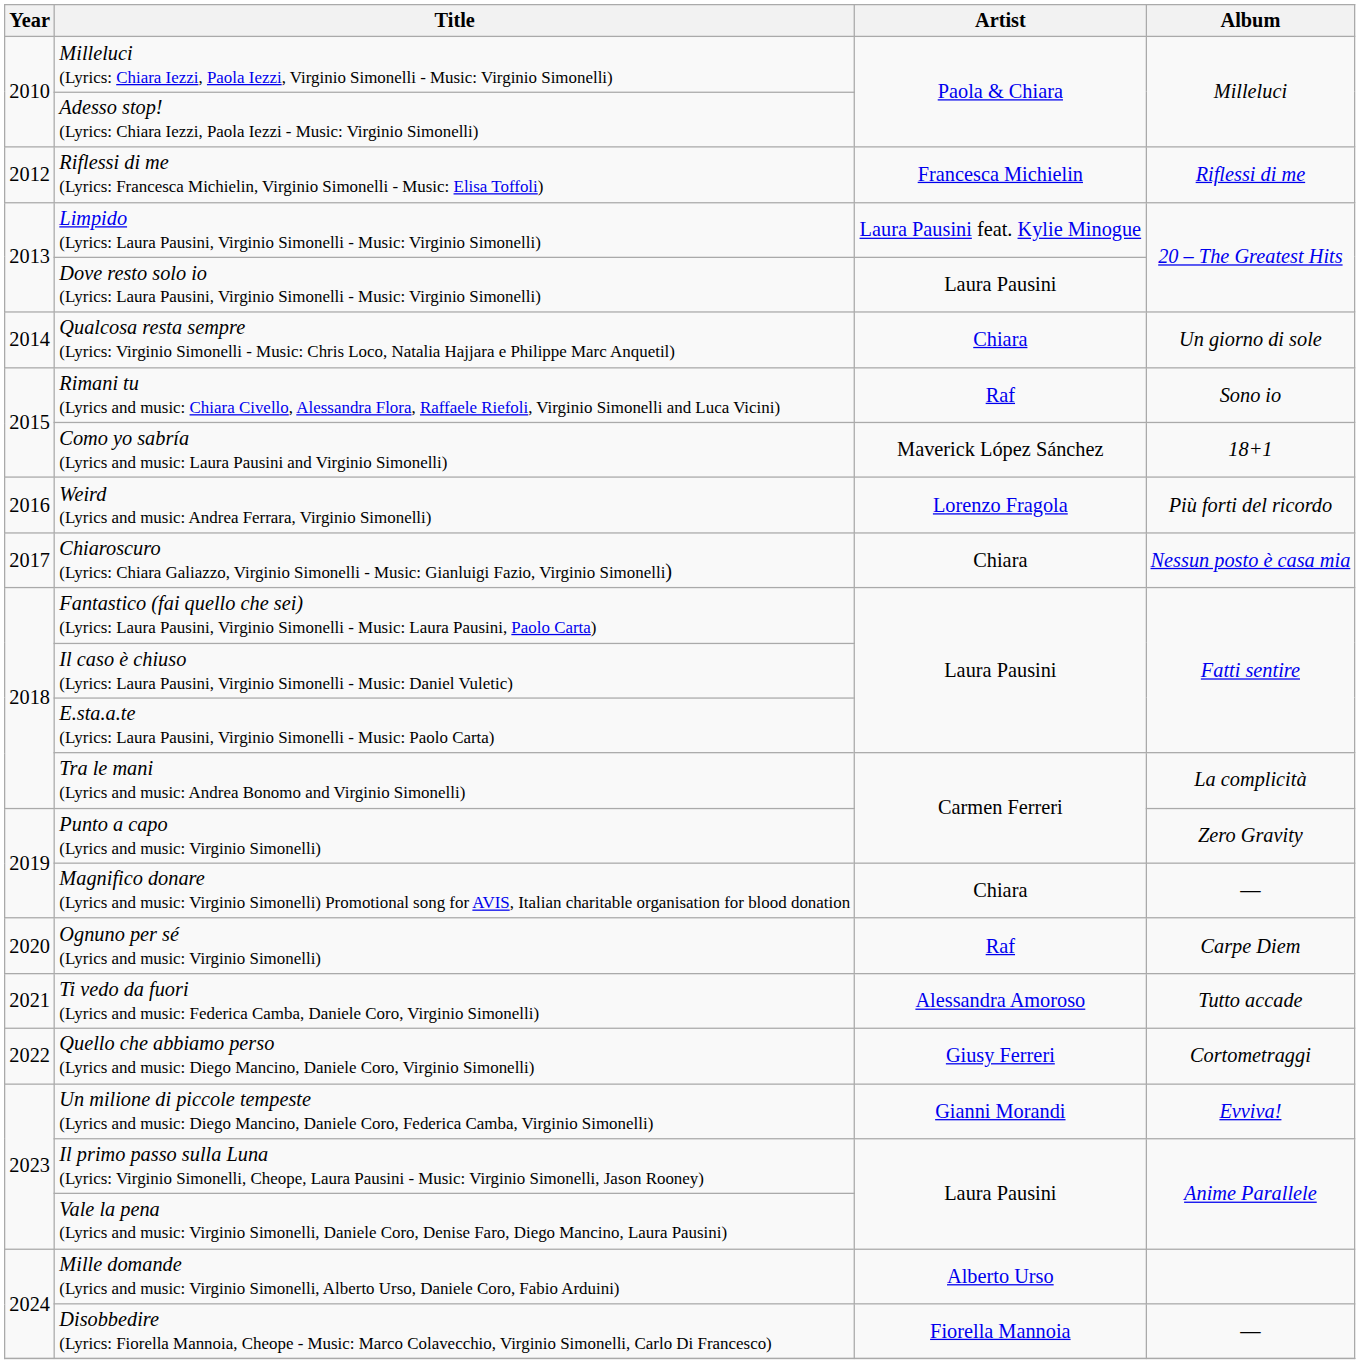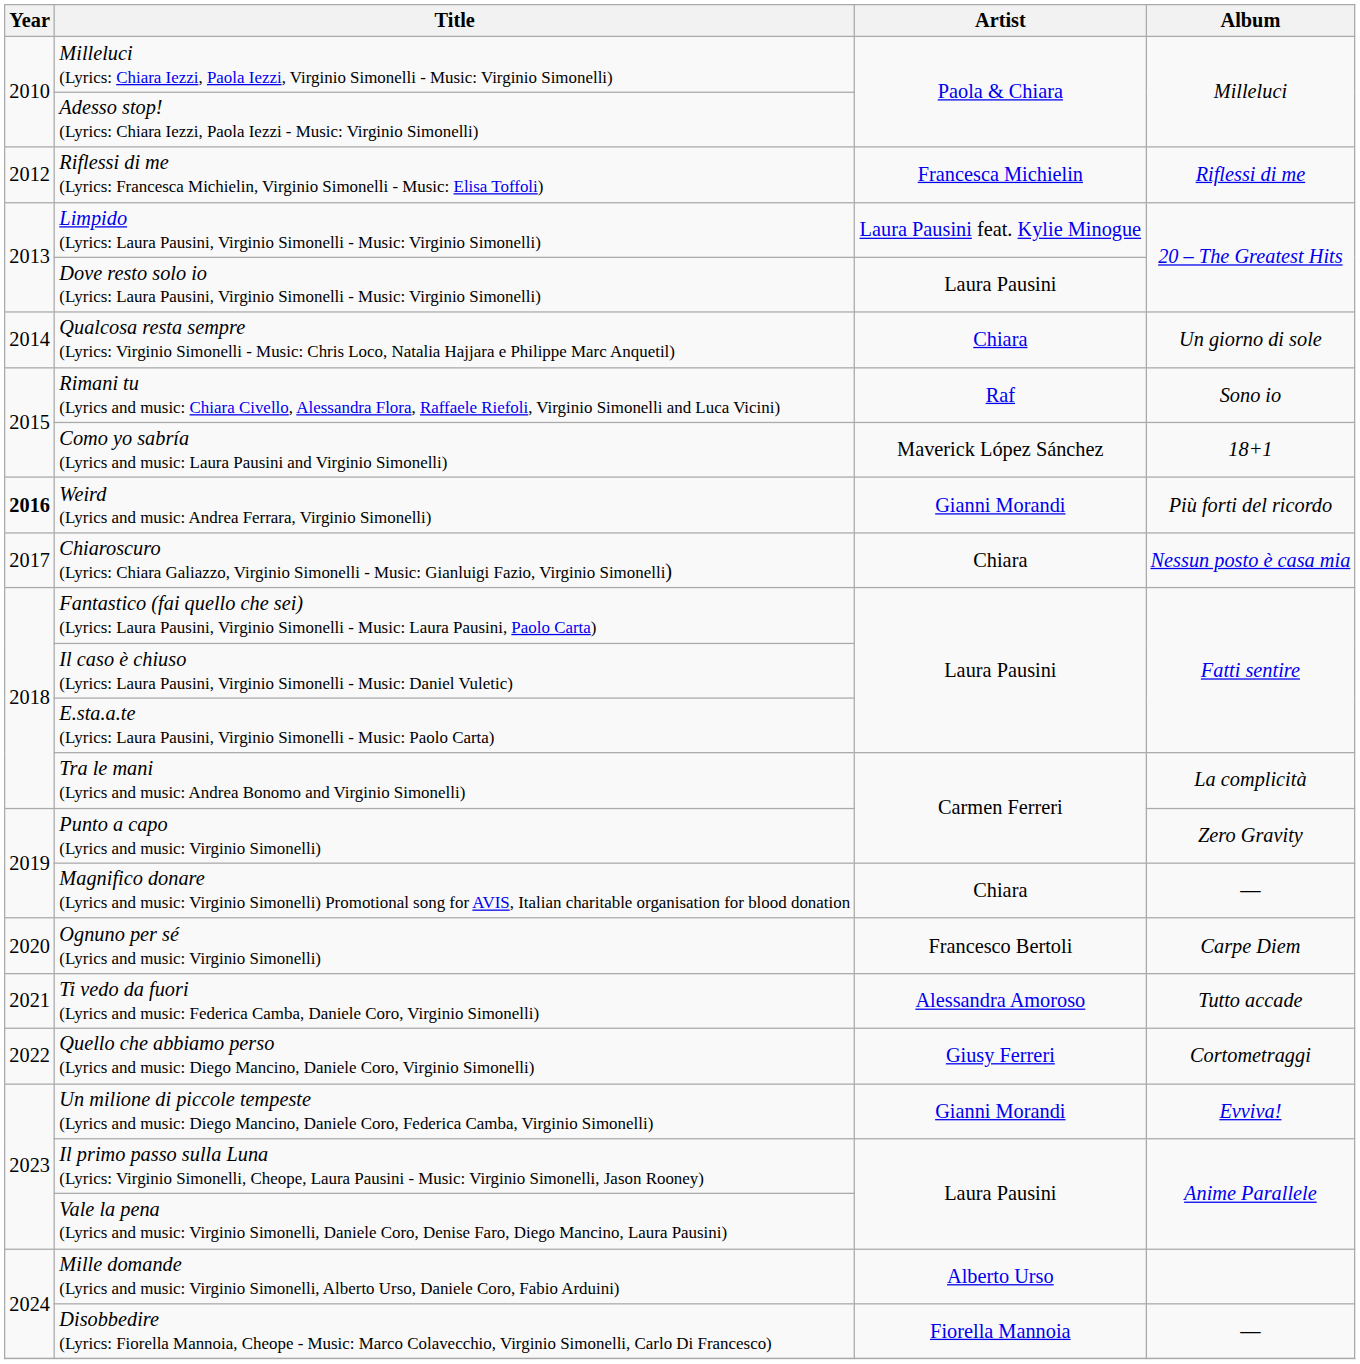 <table class="wikitable">
 <tr>
 <th>Year</th>
 <th>Title</th>
 <th>Artist</th>
 <th>Album</th>
 </tr>
 <tr>
 <td rowspan="2">2010</td>
 <td><em>Milleluci</em><br><small>(Lyrics: <a href='#'>Chiara Iezzi</a>, <a href='#'>Paola Iezzi</a>, Virginio Simonelli - Music: Virginio Simonelli)</small></td>
 <td align="center" rowspan="2"><a href='#'>Paola & Chiara</a></td>
 <td align="center" rowspan="2"><em>Milleluci</em></td>
 </tr>
 <tr>
 <td><em>Adesso stop!</em><br><small>(Lyrics: Chiara Iezzi, Paola Iezzi - Music: Virginio Simonelli)</small></td>
 </tr>
 <tr>
 <td>2012</td>
 <td><em>Riflessi di me</em><br><small>(Lyrics: Francesca Michielin, Virginio Simonelli - Music: <a href='#'>Elisa Toffoli</a>)</small></td>
 <td align="center"><a href='#'>Francesca Michielin</a></td>
 <td align="center"><em><a href='#'>Riflessi di me</a></em></td>
 </tr>
 <tr>
 <td rowspan="2">2013</td>
 <td><em><a href='#'>Limpido</a></em><br><small>(Lyrics: Laura Pausini, Virginio Simonelli - Music: Virginio Simonelli)</small></td>
 <td align="center"><a href='#'>Laura Pausini</a> feat. <a href='#'>Kylie Minogue</a></td>
 <td align="center" rowspan="2"><em><a href='#'>20 – The Greatest Hits</a></em></td>
 </tr>
 <tr>
 <td><em>Dove resto solo io</em><br><small>(Lyrics: Laura Pausini, Virginio Simonelli - Music: Virginio Simonelli)</small></td>
 <td align="center">Laura Pausini</td>
 </tr>
 <tr>
 <td>2014</td>
 <td><em>Qualcosa resta sempre</em><br><small>(Lyrics: Virginio Simonelli - Music: Chris Loco, Natalia Hajjara e Philippe Marc Anquetil)</small></td>
 <td align="center"><a href='#'>Chiara</a></td>
 <td align="center"><em>Un giorno di sole</em></td>
 </tr>
 <tr>
 <td rowspan="2">2015</td>
 <td><em>Rimani tu</em><br><small>(Lyrics and music: <a href='#'>Chiara Civello</a>, <a href='#'>Alessandra Flora</a>, <a href='#'>Raffaele Riefoli</a>, Virginio Simonelli and Luca Vicini)</small></td>
 <td align="center"><a href='#'>Raf</a></td>
 <td align="center"><em>Sono io</em></td>
 </tr>
 <tr>
 <td><em>Como yo sabría</em><br><small>(Lyrics and music: Laura Pausini and Virginio Simonelli)</small></td>
 <td align="center">Maverick López Sánchez</td>
 <td align="center"><em>18+1</em></td>
 </tr>
 <tr>
-<td rowspan="1">2016</td>
+<td rowspan="1"><strong>2016</strong></td>
 <td><em>Weird</em><br><small>(Lyrics and music: Andrea Ferrara, Virginio Simonelli)</small></td>
-<td align="center"><a href='#'>Lorenzo Fragola</a></td>
+<td align="center"><a href='#'>Gianni Morandi</a></td>
 <td align="center"><em>Più forti del ricordo</em></td>
 </tr>
 <tr>
 <td>2017</td>
 <td><em>Chiaroscuro</em><br><small>(Lyrics: Chiara Galiazzo, Virginio Simonelli - Music: Gianluigi Fazio, Virginio Simonelli</small>)</td>
 <td align="center">Chiara</td>
 <td align="center"><em><a href='#'>Nessun posto è casa mia</a></em></td>
 </tr>
 <tr>
 <td rowspan="4">2018</td>
 <td><em>Fantastico (fai quello che sei)</em><br><small>(Lyrics: Laura Pausini, Virginio Simonelli - Music: Laura Pausini, <a href='#'>Paolo Carta</a>)</small></td>
 <td align="center" rowspan="3">Laura Pausini</td>
 <td align="center" rowspan="3"><em><a href='#'>Fatti sentire</a></em></td>
 </tr>
 <tr>
 <td><em>Il caso è chiuso</em><br><small>(Lyrics: Laura Pausini, Virginio Simonelli - Music: Daniel Vuletic)</small></td>
 </tr>
 <tr>
 <td><em>E.sta.a.te</em><br><small>(Lyrics: Laura Pausini, Virginio Simonelli - Music: Paolo Carta)</small></td>
 </tr>
 <tr>
 <td><em>Tra le mani</em><br><small>(Lyrics and music: Andrea Bonomo and Virginio Simonelli)</small></td>
 <td align="center" rowspan="2">Carmen Ferreri</td>
 <td align="center"><em>La complicità</em></td>
 </tr>
 <tr>
 <td rowspan="2">2019</td>
 <td><em>Punto a capo</em> <br><small>(Lyrics and music: Virginio Simonelli)</small></td>
 <td align="center"><em>Zero Gravity</em></td>
 </tr>
 <tr>
 <td><em>Magnifico donare</em><br><small>(Lyrics and music: Virginio Simonelli) Promotional song for <a href='#'>AVIS</a>, Italian charitable organisation for blood donation</small></td>
 <td align="center">Chiara</td>
 <td align="center">—</td>
 </tr>
 <tr>
 <td>2020</td>
 <td><em>Ognuno per sé</em><br><small>(Lyrics and music: Virginio Simonelli)</small></td>
-<td align="center"><a href='#'>Raf</a></td>
+<td align="center">Francesco Bertoli</td>
 <td align="center"><em>Carpe Diem</em></td>
 </tr>
 <tr>
 <td>2021</td>
 <td><em>Ti vedo da fuori</em><br><small>(Lyrics and music: Federica Camba, Daniele Coro, Virginio Simonelli)</small></td>
 <td align="center"><a href='#'>Alessandra Amoroso</a></td>
 <td align="center"><em>Tutto accade</em></td>
 </tr>
 <tr>
 <td>2022</td>
 <td><em>Quello che abbiamo perso</em><br><small>(Lyrics and music: Diego Mancino, Daniele Coro, Virginio Simonelli)</small></td>
 <td align="center"><a href='#'>Giusy Ferreri</a></td>
 <td align="center"><em>Cortometraggi</em></td>
 </tr>
 <tr>
 <td rowspan="3">2023</td>
 <td><em>Un milione di piccole tempeste</em><br><small>(Lyrics and music: Diego Mancino, Daniele Coro, Federica Camba, Virginio Simonelli)</small></td>
 <td align="center"><a href='#'>Gianni Morandi</a></td>
 <td align="center"><em><a href='#'>Evviva!</a></em></td>
 </tr>
 <tr>
 <td><em>Il primo passo sulla Luna</em><br><small>(Lyrics: Virginio Simonelli, Cheope, Laura Pausini - Music: Virginio Simonelli, Jason Rooney)</small></td>
 <td align="center" rowspan="2">Laura Pausini</td>
 <td align="center" rowspan="2"><em><a href='#'>Anime Parallele</a></em></td>
 </tr>
 <tr>
 <td><em>Vale la pena</em><br><small> (Lyrics and music: Virginio Simonelli, Daniele Coro, Denise Faro, Diego Mancino, Laura Pausini)</small></td>
 </tr>
 <tr>
 <td rowspan="2">2024</td>
 <td><em>Mille domande</em><br><small>(Lyrics and music: Virginio Simonelli, Alberto Urso, Daniele Coro, Fabio Arduini)</small></td>
 <td align="center"><a href='#'>Alberto Urso</a></td>
 </tr>
 <tr>
 <td><em>Disobbedire</em><br><small>(Lyrics: Fiorella Mannoia, Cheope - Music: Marco Colavecchio, Virginio Simonelli, Carlo Di Francesco)</small></td>
 <td align="center"><a href='#'>Fiorella Mannoia</a></td>
 <td align="center">—</td>
 </tr>
 <tr>
 </tr>
 </table>
